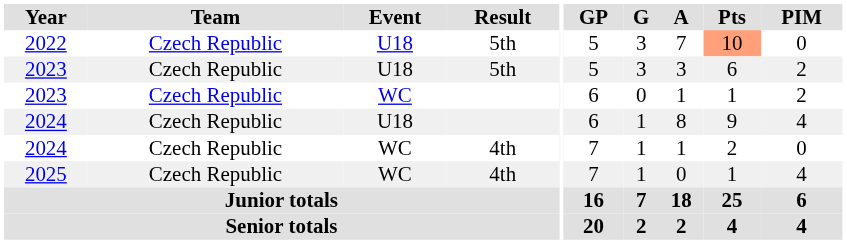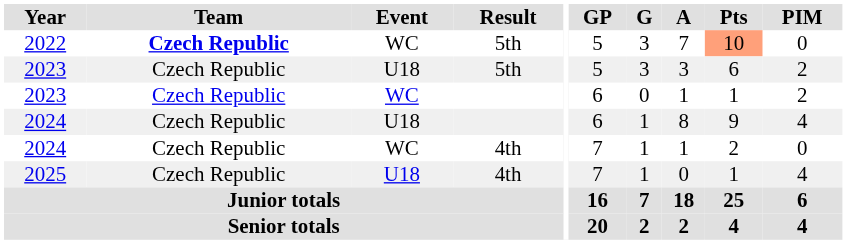 <table border="0" cellpadding="1" cellspacing="0" ID="Table3" style="text-align:center; width:40em">
 <tr ALIGN="center" bgcolor="#e0e0e0">
 <th>Year</th>
 <th>Team</th>
 <th>Event</th>
 <th>Result</th>
 <th rowspan="99" bgcolor="#ffffff"></th>
 <th>GP</th>
 <th>G</th>
 <th>A</th>
 <th>Pts</th>
 <th>PIM</th>
 </tr>
 <tr>
 <td><a href='#'>2022</a></td>
-<td><a href='#'>Czech Republic</a></td>
-<td><a href='#'>U18</a></td>
+<td><strong><a href='#'>Czech Republic</a></strong></td>
+<td>WC</td>
 <td>5th</td>
 <td>5</td>
 <td>3</td>
 <td>7</td>
 <td style="background: lightsalmon;">10</td>
 <td>0</td>
 </tr>
 <tr bgcolor="#f0f0f0">
 <td><a href='#'>2023</a></td>
 <td>Czech Republic</td>
 <td>U18</td>
 <td>5th</td>
 <td>5</td>
 <td>3</td>
 <td>3</td>
 <td>6</td>
 <td>2</td>
 </tr>
 <tr>
 <td><a href='#'>2023</a></td>
 <td><a href='#'>Czech Republic</a></td>
 <td><a href='#'>WC</a></td>
 <td></td>
 <td>6</td>
 <td>0</td>
 <td>1</td>
 <td>1</td>
 <td>2</td>
 </tr>
 <tr bgcolor="#f0f0f0">
 <td><a href='#'>2024</a></td>
 <td>Czech Republic</td>
 <td>U18</td>
 <td></td>
 <td>6</td>
 <td>1</td>
 <td>8</td>
 <td>9</td>
 <td>4</td>
 </tr>
 <tr>
 <td><a href='#'>2024</a></td>
 <td>Czech Republic</td>
 <td>WC</td>
 <td>4th</td>
 <td>7</td>
 <td>1</td>
 <td>1</td>
 <td>2</td>
 <td>0</td>
 </tr>
 <tr bgcolor="#f0f0f0">
 <td><a href='#'>2025</a></td>
 <td>Czech Republic</td>
-<td>WC</td>
+<td><a href='#'>U18</a></td>
 <td>4th</td>
 <td>7</td>
 <td>1</td>
 <td>0</td>
 <td>1</td>
 <td>4</td>
 </tr>
 <tr bgcolor="#e0e0e0">
 <th colspan="4">Junior totals</th>
 <th>16</th>
 <th>7</th>
 <th>18</th>
 <th>25</th>
 <th>6</th>
 </tr>
 <tr bgcolor="#e0e0e0">
 <th colspan="4">Senior totals</th>
 <th>20</th>
 <th>2</th>
 <th>2</th>
 <th>4</th>
 <th>4</th>
 </tr>
 </table>
